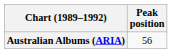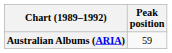 <table class="wikitable plainrowheaders" style="text-align:center">
 <tr>
 <th scope="col">Chart (1989–1992)</th>
 <th scope="col">Peak<br>position</th>
 </tr>
 <tr>
 <th scope="row">Australian Albums (<a href='#'>ARIA</a>)</th>
-<td>56</td>
+<td>59</td>
 </tr>
 </table>
